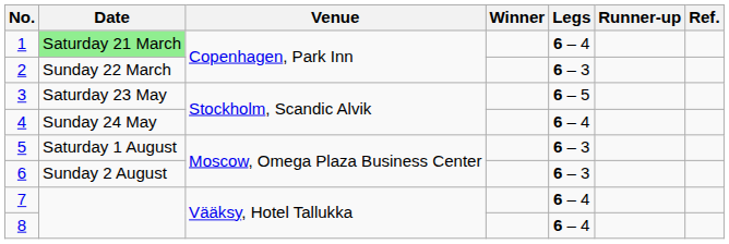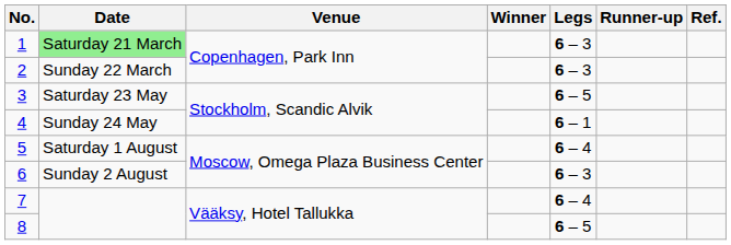 <table class="wikitable">
 <tr>
 <th>No.</th>
 <th>Date</th>
 <th>Venue</th>
 <th>Winner</th>
 <th>Legs</th>
 <th>Runner-up</th>
 <th>Ref.</th>
 </tr>
 <tr>
 <td align=center><a href='#'>1</a></td>
 <td style="background: lightgreen;">Saturday 21 March</td>
 <td rowspan=2> <a href='#'>Copenhagen</a>, Park Inn</td>
 <td align=right></td>
-<td align=center><strong>6</strong> – 4</td>
+<td align=center><strong>6</strong> – 3</td>
 <td></td>
 <td align="center"></td>
 </tr>
 <tr>
 <td align=center><a href='#'>2</a></td>
 <td>Sunday 22 March</td>
 <td align=right></td>
 <td align=center><strong>6</strong> – 3</td>
 <td></td>
 <td align="center"></td>
 </tr>
 <tr>
 <td align=center><a href='#'>3</a></td>
 <td>Saturday 23 May</td>
 <td rowspan=2> <a href='#'>Stockholm</a>, Scandic Alvik</td>
 <td align=right></td>
 <td align=center><strong>6</strong> – 5</td>
 <td></td>
 <td align="center"></td>
 </tr>
 <tr>
 <td align=center><a href='#'>4</a></td>
 <td>Sunday 24 May</td>
 <td align=right></td>
-<td align=center><strong>6</strong> – 4</td>
+<td align=center><strong>6</strong> – 1</td>
 <td></td>
 <td align="center"></td>
 </tr>
 <tr>
 <td align=center><a href='#'>5</a></td>
 <td>Saturday 1 August</td>
 <td rowspan=2> <a href='#'>Moscow</a>, Omega Plaza Business Center</td>
 <td align=right></td>
-<td align=center><strong>6</strong> – 3</td>
+<td align=center><strong>6</strong> – 4</td>
 <td></td>
 <td align="center"></td>
 </tr>
 <tr>
 <td align=center><a href='#'>6</a></td>
 <td>Sunday 2 August</td>
 <td align=right></td>
 <td align=center><strong>6</strong> – 3</td>
 <td></td>
 <td align="center"></td>
 </tr>
 <tr>
 <td align=center><a href='#'>7</a></td>
 <td rowspan=2></td>
 <td rowspan=2> <a href='#'>Vääksy</a>, Hotel Tallukka</td>
 <td align=right></td>
 <td align=center><strong>6</strong> – 4</td>
 <td></td>
 <td align="center"></td>
 </tr>
 <tr>
 <td align=center><a href='#'>8</a></td>
 <td align=right></td>
-<td align=center><strong>6</strong> – 4</td>
+<td align=center><strong>6</strong> – 5</td>
 <td></td>
 <td align="center"></td>
 </tr>
 </table>
